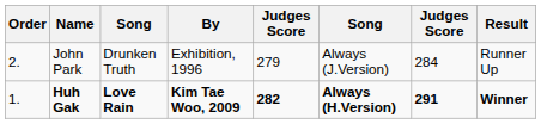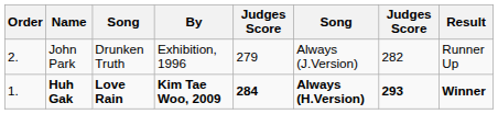 <table class="wikitable">
 <tr>
 <th>Order</th>
 <th>Name</th>
 <th>Song</th>
 <th>By</th>
 <th>Judges Score</th>
 <th>Song</th>
 <th>Judges Score</th>
 <th>Result</th>
 </tr>
 <tr>
 <td>2.</td>
 <td>John Park</td>
 <td>Drunken Truth</td>
 <td>Exhibition, 1996</td>
 <td>279</td>
 <td>Always (J.Version)</td>
-<td>284</td>
+<td>282</td>
 <td>Runner Up</td>
 </tr>
 <tr>
 <td>1.</td>
 <td><strong>Huh Gak</strong></td>
 <td><strong>Love Rain</strong></td>
 <td><strong>Kim Tae Woo, 2009</strong></td>
-<td><strong>282</strong></td>
+<td><strong>284</strong></td>
 <td><strong>Always (H.Version)</strong></td>
-<td><strong>291</strong></td>
+<td><strong>293</strong></td>
 <td><strong>Winner</strong></td>
 </tr>
 </table>
